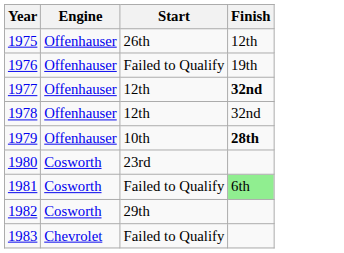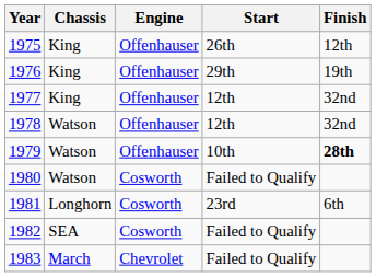 <table class="wikitable" style="font-size: 95%;">
 <tr>
 <th>Year</th>
+<th>Chassis</th>
 <th>Engine</th>
 <th>Start</th>
 <th>Finish</th>
 </tr>
 <tr>
 <td><a href='#'>1975</a></td>
+<td>King</td>
 <td><a href='#'>Offenhauser</a></td>
 <td>26th</td>
 <td>12th</td>
 </tr>
 <tr>
 <td><a href='#'>1976</a></td>
+<td>King</td>
 <td><a href='#'>Offenhauser</a></td>
-<td>Failed to Qualify</td>
+<td>29th</td>
 <td>19th</td>
 </tr>
 <tr>
 <td><a href='#'>1977</a></td>
+<td>King</td>
 <td><a href='#'>Offenhauser</a></td>
 <td>12th</td>
-<td><strong>32nd</strong></td>
+<td>32nd</td>
 </tr>
 <tr>
 <td><a href='#'>1978</a></td>
+<td>Watson</td>
 <td><a href='#'>Offenhauser</a></td>
 <td>12th</td>
 <td>32nd</td>
 </tr>
 <tr>
 <td><a href='#'>1979</a></td>
+<td>Watson</td>
 <td><a href='#'>Offenhauser</a></td>
 <td>10th</td>
 <td><strong>28th</strong></td>
 </tr>
 <tr>
 <td><a href='#'>1980</a></td>
+<td>Watson</td>
 <td><a href='#'>Cosworth</a></td>
-<td>23rd</td>
+<td>Failed to Qualify</td>
 <td></td>
 </tr>
 <tr>
 <td><a href='#'>1981</a></td>
+<td>Longhorn</td>
 <td><a href='#'>Cosworth</a></td>
-<td>Failed to Qualify</td>
-<td style="background: lightgreen;">6th</td>
+<td>23rd</td>
+<td>6th</td>
 </tr>
 <tr>
 <td><a href='#'>1982</a></td>
+<td>SEA</td>
 <td><a href='#'>Cosworth</a></td>
-<td>29th</td>
+<td>Failed to Qualify</td>
 <td></td>
 </tr>
 <tr>
 <td><a href='#'>1983</a></td>
+<td><a href='#'>March</a></td>
 <td><a href='#'>Chevrolet</a></td>
 <td>Failed to Qualify</td>
 <td></td>
 </tr>
 </table>
